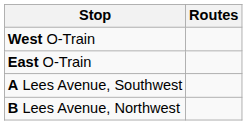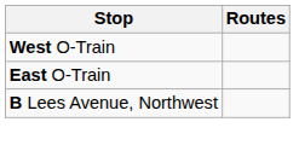 <table class="wikitable">
 <tr>
 <th>Stop</th>
 <th>Routes</th>
 </tr>
 <tr>
 <td><strong>West</strong> O-Train</td>
 <td></td>
 </tr>
 <tr>
 <td><strong>East</strong> O-Train</td>
 <td></td>
 </tr>
 <tr>
-<td><strong>A</strong> Lees Avenue, Southwest</td>
-<td>      </td>
-</tr>
-<tr>
 <td><strong>B</strong> Lees Avenue, Northwest</td>
 <td>  </td>
 </tr>
 </table>
